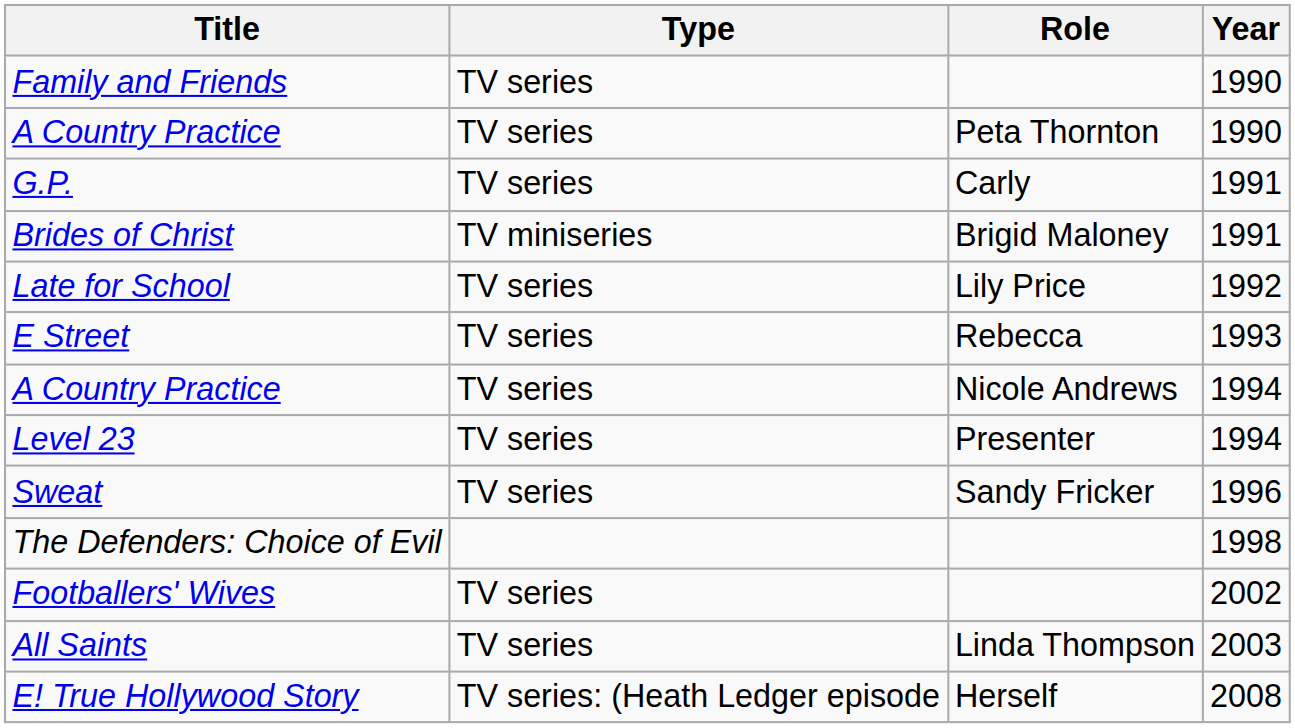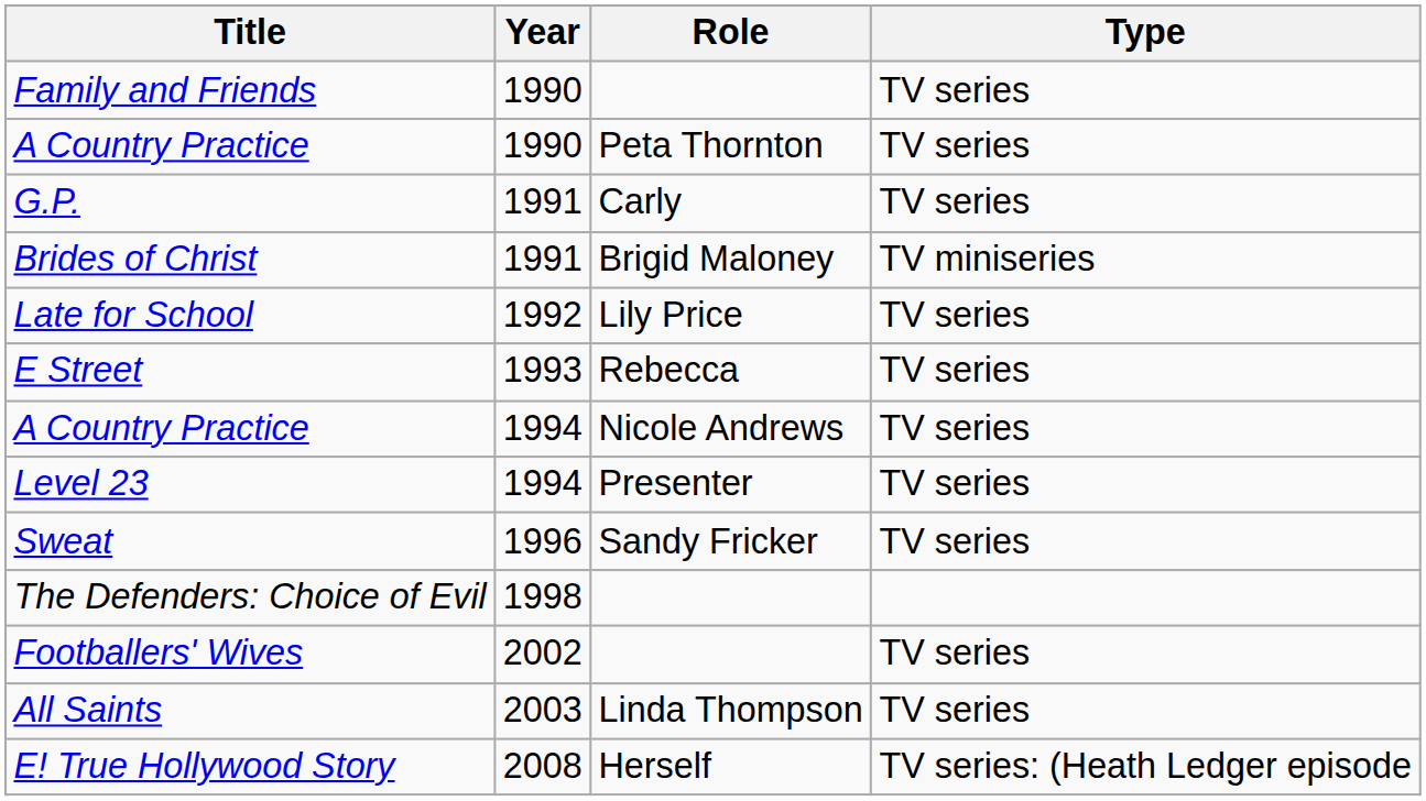 <table class="wikitable">
 <tr>
 <th>Title</th>
+<th>Year</th>
+<th>Role</th>
 <th>Type</th>
-<th>Role</th>
-<th>Year</th>
 </tr>
 <tr>
 <td><em><a href='#'>Family and Friends</a></em></td>
+<td>1990</td>
+<td></td>
 <td>TV series</td>
-<td></td>
-<td>1990</td>
 </tr>
 <tr>
 <td><em><a href='#'>A Country Practice</a></em></td>
+<td>1990</td>
+<td>Peta Thornton</td>
 <td>TV series</td>
-<td>Peta Thornton</td>
-<td>1990</td>
 </tr>
 <tr>
 <td><em><a href='#'>G.P.</a></em></td>
+<td>1991</td>
+<td>Carly</td>
 <td>TV series</td>
-<td>Carly</td>
-<td>1991</td>
 </tr>
 <tr>
 <td><em><a href='#'>Brides of Christ</a></em></td>
+<td>1991</td>
+<td>Brigid Maloney</td>
 <td>TV miniseries</td>
-<td>Brigid Maloney</td>
-<td>1991</td>
 </tr>
 <tr>
 <td><em><a href='#'>Late for School</a></em></td>
+<td>1992</td>
+<td>Lily Price</td>
 <td>TV series</td>
-<td>Lily Price</td>
-<td>1992</td>
 </tr>
 <tr>
 <td><em><a href='#'>E Street</a></em></td>
+<td>1993</td>
+<td>Rebecca</td>
 <td>TV series</td>
-<td>Rebecca</td>
-<td>1993</td>
 </tr>
 <tr>
 <td><em><a href='#'>A Country Practice</a></em></td>
+<td>1994</td>
+<td>Nicole Andrews</td>
 <td>TV series</td>
-<td>Nicole Andrews</td>
-<td>1994</td>
 </tr>
 <tr>
 <td><em><a href='#'>Level 23</a> </em></td>
+<td>1994</td>
+<td>Presenter</td>
 <td>TV series</td>
-<td>Presenter</td>
-<td>1994</td>
 </tr>
 <tr>
 <td><em><a href='#'>Sweat</a></em></td>
+<td>1996</td>
+<td>Sandy Fricker</td>
 <td>TV series</td>
-<td>Sandy Fricker</td>
-<td>1996</td>
 </tr>
 <tr>
 <td><em>The Defenders: Choice of Evil</em></td>
+<td>1998</td>
 <td></td>
 <td></td>
-<td>1998</td>
 </tr>
 <tr>
 <td><em><a href='#'>Footballers' Wives</a></em></td>
+<td>2002</td>
+<td></td>
 <td>TV series</td>
-<td></td>
-<td>2002</td>
 </tr>
 <tr>
 <td><em><a href='#'>All Saints</a></em></td>
+<td>2003</td>
+<td>Linda Thompson</td>
 <td>TV series</td>
-<td>Linda Thompson</td>
-<td>2003</td>
 </tr>
 <tr>
 <td><em><a href='#'>E! True Hollywood Story</a></em></td>
+<td>2008</td>
+<td>Herself</td>
 <td>TV series: (Heath Ledger episode</td>
-<td>Herself</td>
-<td>2008</td>
 </tr>
 </table>
